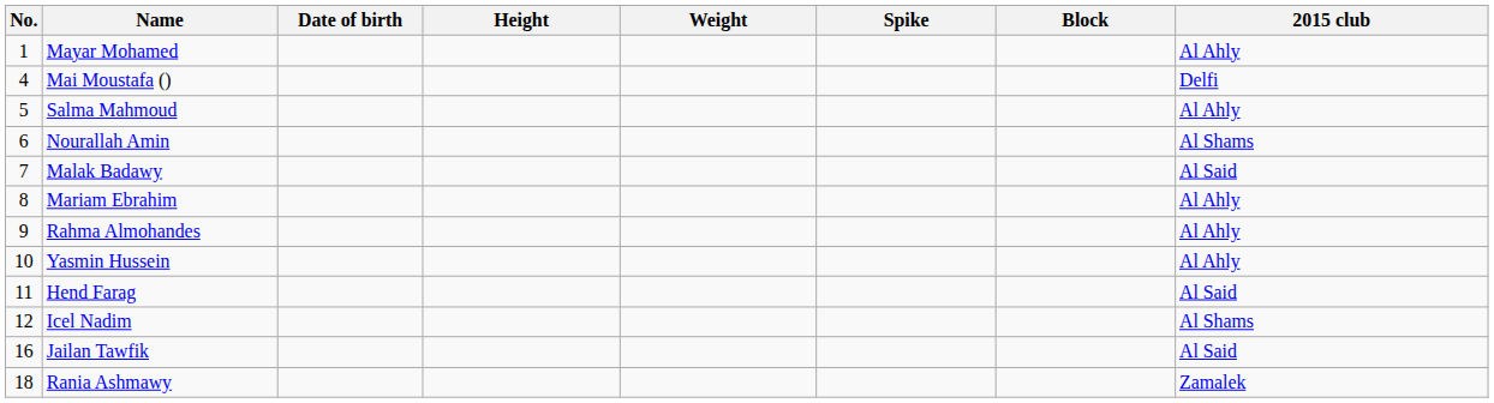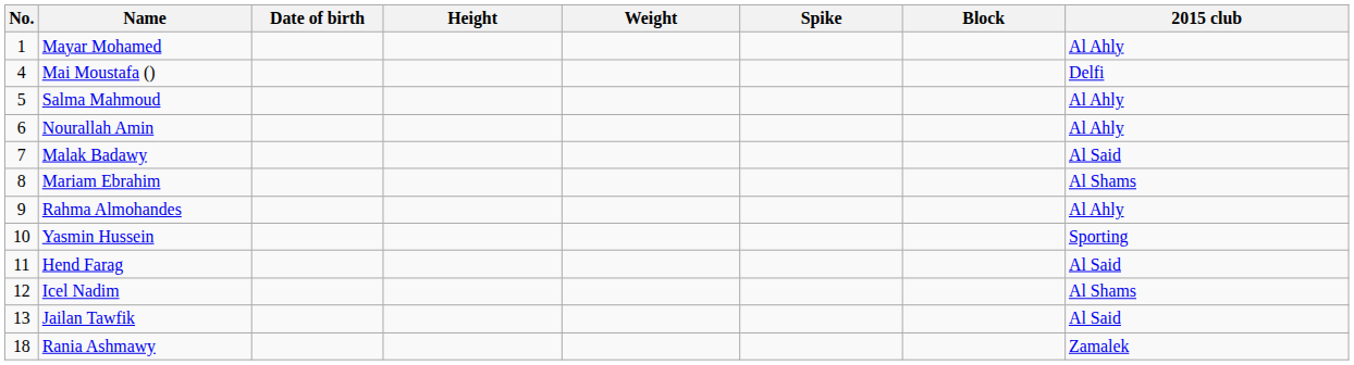 <table class="wikitable sortable" style="text-align:center;">
 <tr>
 <th>No.</th>
 <th style="width:13em">Name</th>
 <th style="width:8em">Date of birth</th>
 <th style="width:11em">Height</th>
 <th style="width:11em">Weight</th>
 <th style="width:10em">Spike</th>
 <th style="width:10em">Block</th>
 <th style="width:18em">2015 club</th>
 </tr>
 <tr>
 <td>1</td>
 <td align=left><a href='#'>Mayar Mohamed</a></td>
 <td align=right></td>
 <td></td>
 <td></td>
 <td></td>
 <td></td>
 <td align=left> <a href='#'>Al Ahly</a></td>
 </tr>
 <tr>
 <td>4</td>
 <td align=left><a href='#'>Mai Moustafa</a> ()</td>
 <td align=right></td>
 <td></td>
 <td></td>
 <td></td>
 <td></td>
 <td align=left> <a href='#'>Delfi</a></td>
 </tr>
 <tr>
 <td>5</td>
 <td align=left><a href='#'>Salma Mahmoud</a></td>
 <td align=right></td>
 <td></td>
 <td></td>
 <td></td>
 <td></td>
 <td align=left> <a href='#'>Al Ahly</a></td>
 </tr>
 <tr>
 <td>6</td>
 <td align=left><a href='#'>Nourallah Amin</a></td>
 <td align=right></td>
 <td></td>
 <td></td>
 <td></td>
 <td></td>
-<td align=left> <a href='#'>Al Shams</a></td>
+<td align=left> <a href='#'>Al Ahly</a></td>
 </tr>
 <tr>
 <td>7</td>
 <td align=left><a href='#'>Malak Badawy</a></td>
 <td align=right></td>
 <td></td>
 <td></td>
 <td></td>
 <td></td>
 <td align=left> <a href='#'>Al Said</a></td>
 </tr>
 <tr>
 <td>8</td>
 <td align=left><a href='#'>Mariam Ebrahim</a></td>
 <td align=right></td>
 <td></td>
 <td></td>
 <td></td>
 <td></td>
-<td align=left> <a href='#'>Al Ahly</a></td>
+<td align=left> <a href='#'>Al Shams</a></td>
 </tr>
 <tr>
 <td>9</td>
 <td align=left><a href='#'>Rahma Almohandes</a></td>
 <td align=right></td>
 <td></td>
 <td></td>
 <td></td>
 <td></td>
 <td align=left> <a href='#'>Al Ahly</a></td>
 </tr>
 <tr>
 <td>10</td>
 <td align=left><a href='#'>Yasmin Hussein</a></td>
 <td align=right></td>
 <td></td>
 <td></td>
 <td></td>
 <td></td>
-<td align=left> <a href='#'>Al Ahly</a></td>
+<td align=left> <a href='#'>Sporting</a></td>
 </tr>
 <tr>
 <td>11</td>
 <td align=left><a href='#'>Hend Farag</a></td>
 <td align=right></td>
 <td></td>
 <td></td>
 <td></td>
 <td></td>
 <td align=left> <a href='#'>Al Said</a></td>
 </tr>
 <tr>
 <td>12</td>
 <td align=left><a href='#'>Icel Nadim</a></td>
 <td align=right></td>
 <td></td>
 <td></td>
 <td></td>
 <td></td>
 <td align=left> <a href='#'>Al Shams</a></td>
 </tr>
 <tr>
-<td>16</td>
+<td>13</td>
 <td align=left><a href='#'>Jailan Tawfik</a></td>
 <td align=right></td>
 <td></td>
 <td></td>
 <td></td>
 <td></td>
 <td align=left> <a href='#'>Al Said</a></td>
 </tr>
 <tr>
 <td>18</td>
 <td align=left><a href='#'>Rania Ashmawy</a></td>
 <td align=right></td>
 <td></td>
 <td></td>
 <td></td>
 <td></td>
 <td align=left> <a href='#'>Zamalek</a></td>
 </tr>
 </table>
